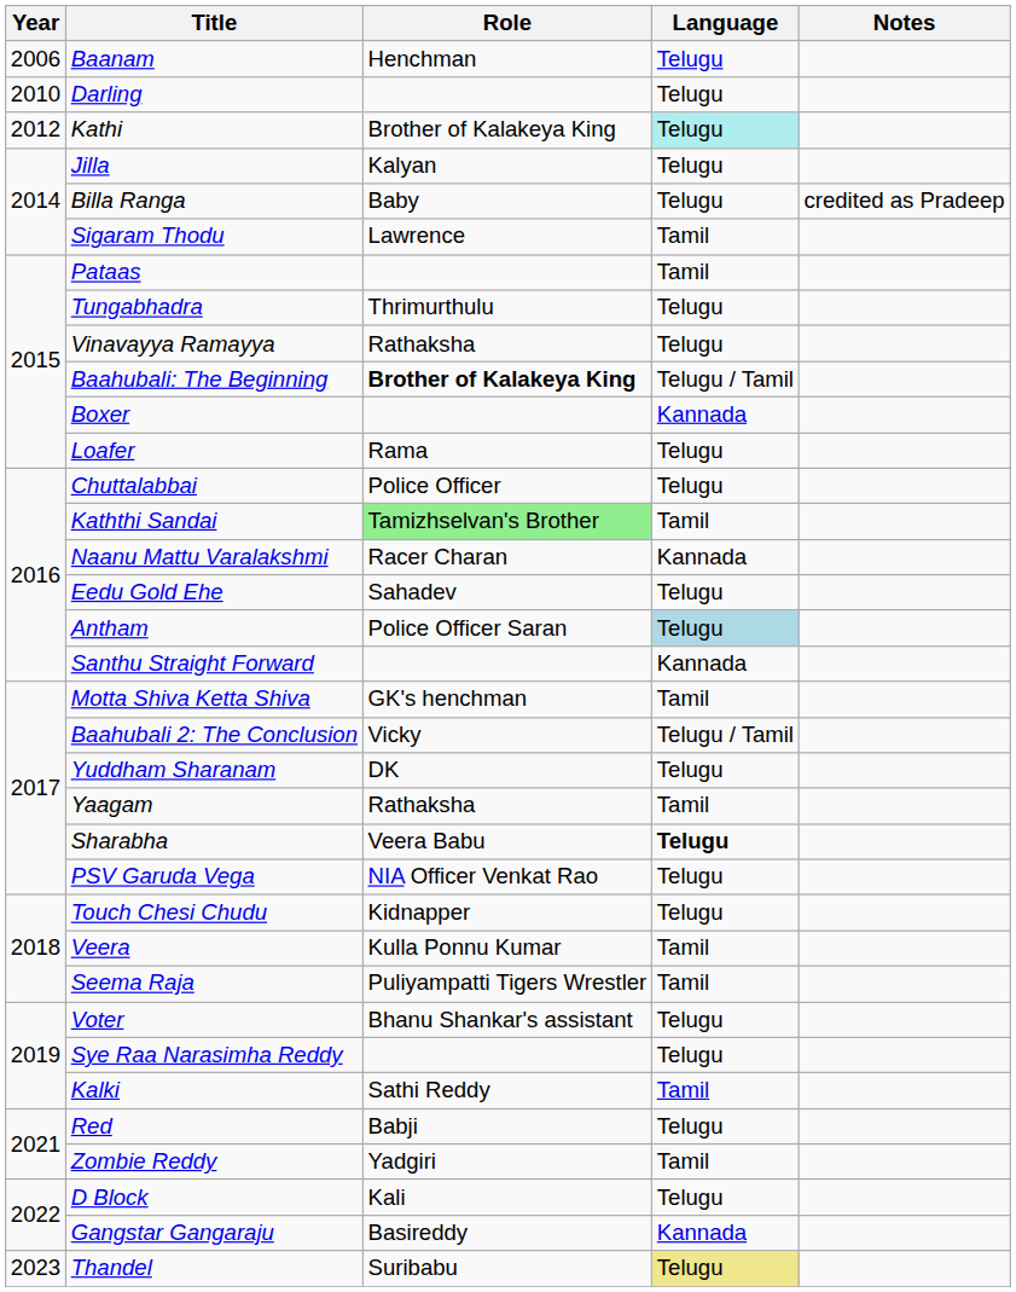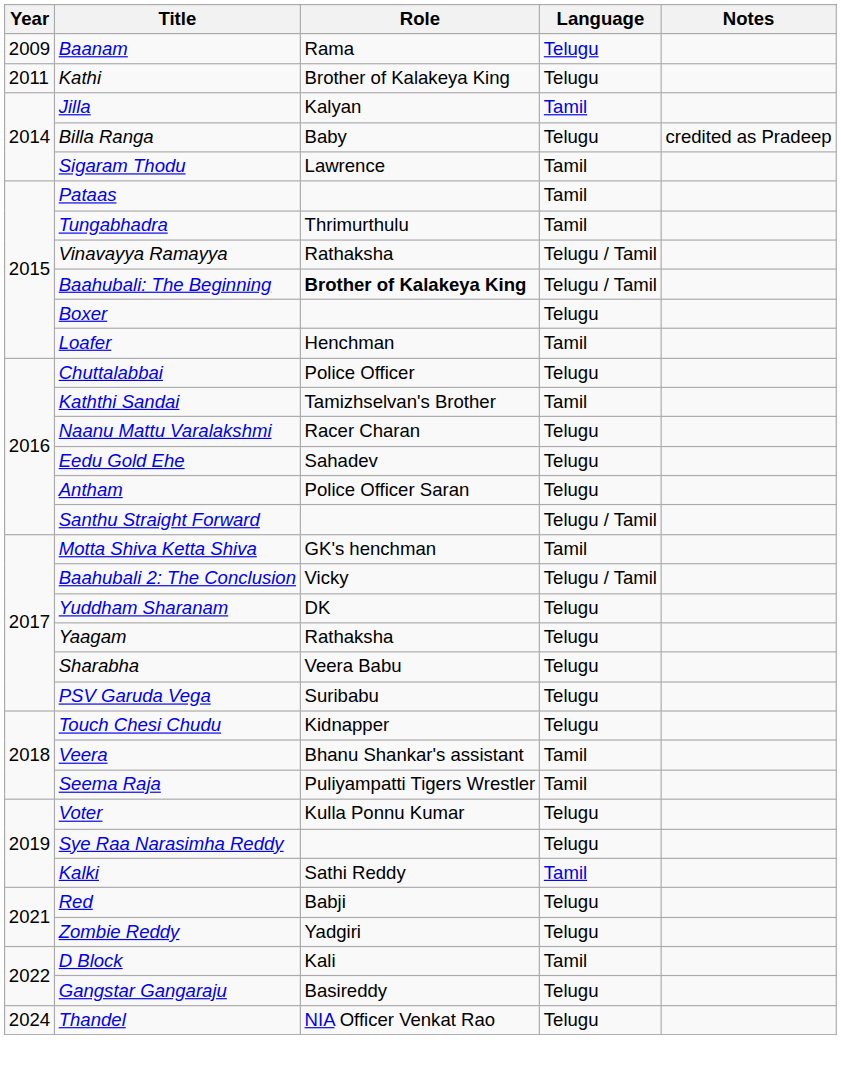 <table class="wikitable sortable">
 <tr>
 <th>Year</th>
 <th>Title</th>
 <th>Role</th>
 <th>Language</th>
 <th class="unsortable">Notes</th>
 </tr>
 <tr>
-<td>2006</td>
+<td>2009</td>
 <td><em><a href='#'>Baanam</a></em></td>
-<td>Henchman</td>
+<td>Rama</td>
 <td><a href='#'>Telugu</a></td>
 <td></td>
 </tr>
 <tr>
-<td>2010</td>
-<td><em><a href='#'>Darling</a></em></td>
-<td></td>
-<td>Telugu</td>
-<td></td>
-</tr>
-<tr>
-<td>2012</td>
+<td>2011</td>
 <td><em>Kathi</em></td>
 <td>Brother of Kalakeya King</td>
-<td style="background: paleturquoise;">Telugu</td>
+<td>Telugu</td>
 <td></td>
 </tr>
 <tr>
 <td rowspan="3">2014</td>
 <td><em><a href='#'>Jilla</a></em></td>
 <td>Kalyan</td>
-<td>Telugu</td>
+<td><a href='#'>Tamil</a></td>
 <td></td>
 </tr>
 <tr>
 <td><em>Billa Ranga</em></td>
 <td>Baby</td>
 <td>Telugu</td>
 <td>credited as Pradeep</td>
 </tr>
 <tr>
 <td><em><a href='#'>Sigaram Thodu</a></em></td>
 <td>Lawrence</td>
 <td>Tamil</td>
 <td></td>
 </tr>
 <tr>
 <td rowspan="6">2015</td>
 <td><em><a href='#'>Pataas</a></em></td>
 <td></td>
 <td>Tamil</td>
 <td></td>
 </tr>
 <tr>
 <td><em><a href='#'>Tungabhadra</a></em></td>
 <td>Thrimurthulu</td>
-<td>Telugu</td>
+<td>Tamil</td>
 <td></td>
 </tr>
 <tr>
 <td><em>Vinavayya Ramayya</em></td>
 <td>Rathaksha</td>
-<td>Telugu</td>
+<td>Telugu / Tamil</td>
 <td></td>
 </tr>
 <tr>
 <td><em><a href='#'>Baahubali: The Beginning</a></em></td>
 <td><strong>Brother of Kalakeya King</strong></td>
 <td>Telugu / Tamil</td>
 <td></td>
 </tr>
 <tr>
 <td><em><a href='#'>Boxer</a></em></td>
 <td></td>
-<td><a href='#'>Kannada</a></td>
+<td>Telugu</td>
 <td></td>
 </tr>
 <tr>
 <td><em><a href='#'>Loafer</a></em></td>
-<td>Rama</td>
-<td>Telugu</td>
+<td>Henchman</td>
+<td>Tamil</td>
 <td></td>
 </tr>
 <tr>
 <td rowspan="6">2016</td>
 <td><em><a href='#'>Chuttalabbai</a></em></td>
 <td>Police Officer</td>
 <td>Telugu</td>
 <td></td>
 </tr>
 <tr>
 <td><em><a href='#'>Kaththi Sandai</a></em></td>
-<td style="background: lightgreen;">Tamizhselvan's Brother</td>
+<td>Tamizhselvan's Brother</td>
 <td>Tamil</td>
 <td></td>
 </tr>
 <tr>
 <td><em><a href='#'>Naanu Mattu Varalakshmi</a></em></td>
 <td>Racer Charan</td>
-<td>Kannada</td>
+<td>Telugu</td>
 <td></td>
 </tr>
 <tr>
 <td><em><a href='#'>Eedu Gold Ehe</a></em></td>
 <td>Sahadev</td>
 <td>Telugu</td>
 <td></td>
 </tr>
 <tr>
 <td><em><a href='#'>Antham</a></em></td>
 <td>Police Officer Saran</td>
-<td style="background: lightblue;">Telugu</td>
+<td>Telugu</td>
 <td></td>
 </tr>
 <tr>
 <td><em><a href='#'>Santhu Straight Forward</a></em></td>
 <td></td>
-<td>Kannada</td>
+<td>Telugu / Tamil</td>
 <td></td>
 </tr>
 <tr>
 <td rowspan="6">2017</td>
 <td><em><a href='#'>Motta Shiva Ketta Shiva</a></em></td>
 <td>GK's henchman</td>
 <td>Tamil</td>
 <td></td>
 </tr>
 <tr>
 <td><em><a href='#'>Baahubali 2: The Conclusion</a></em></td>
 <td>Vicky</td>
 <td>Telugu / Tamil</td>
 <td></td>
 </tr>
 <tr>
 <td><em><a href='#'>Yuddham Sharanam</a></em></td>
 <td>DK</td>
 <td>Telugu</td>
 <td></td>
 </tr>
 <tr>
 <td><em>Yaagam</em></td>
 <td>Rathaksha</td>
-<td>Tamil</td>
+<td>Telugu</td>
 <td></td>
 </tr>
 <tr>
 <td><em>Sharabha</em></td>
 <td>Veera Babu</td>
-<td><strong>Telugu</strong></td>
+<td>Telugu</td>
 <td></td>
 </tr>
 <tr>
 <td><em><a href='#'>PSV Garuda Vega</a></em></td>
-<td><a href='#'>NIA</a> Officer Venkat Rao</td>
+<td>Suribabu</td>
 <td>Telugu</td>
 <td></td>
 </tr>
 <tr>
 <td rowspan="3">2018</td>
 <td><em><a href='#'>Touch Chesi Chudu</a></em></td>
 <td>Kidnapper</td>
 <td>Telugu</td>
 <td></td>
 </tr>
 <tr>
 <td><em><a href='#'>Veera</a></em></td>
-<td>Kulla Ponnu Kumar</td>
+<td>Bhanu Shankar's assistant</td>
 <td>Tamil</td>
 <td></td>
 </tr>
 <tr>
 <td><em><a href='#'>Seema Raja</a></em></td>
 <td>Puliyampatti Tigers Wrestler</td>
 <td>Tamil</td>
 <td></td>
 </tr>
 <tr>
 <td rowspan="3">2019</td>
 <td><em><a href='#'>Voter</a></em></td>
-<td>Bhanu Shankar's assistant</td>
+<td>Kulla Ponnu Kumar</td>
 <td>Telugu</td>
 <td></td>
 </tr>
 <tr>
 <td><em><a href='#'>Sye Raa Narasimha Reddy</a></em></td>
 <td></td>
 <td>Telugu</td>
 <td></td>
 </tr>
 <tr>
 <td><em><a href='#'>Kalki</a></em></td>
 <td>Sathi Reddy</td>
 <td><a href='#'>Tamil</a></td>
 <td></td>
 </tr>
 <tr>
 <td rowspan="2">2021</td>
 <td><em><a href='#'>Red</a></em></td>
 <td>Babji</td>
 <td>Telugu</td>
 <td></td>
 </tr>
 <tr>
 <td><em><a href='#'>Zombie Reddy</a></em></td>
 <td>Yadgiri</td>
-<td>Tamil</td>
+<td>Telugu</td>
 <td></td>
 </tr>
 <tr>
 <td rowspan="2">2022</td>
 <td><em><a href='#'>D Block</a></em></td>
 <td>Kali</td>
-<td>Telugu</td>
+<td>Tamil</td>
 <td></td>
 </tr>
 <tr>
 <td><em><a href='#'>Gangstar Gangaraju</a></em></td>
 <td>Basireddy</td>
-<td><a href='#'>Kannada</a></td>
+<td>Telugu</td>
 <td></td>
 </tr>
 <tr>
-<td>2023</td>
+<td>2024</td>
 <td><em><a href='#'>Thandel</a></em></td>
-<td>Suribabu</td>
-<td style="background: khaki;">Telugu</td>
+<td><a href='#'>NIA</a> Officer Venkat Rao</td>
+<td>Telugu</td>
 <td></td>
 </tr>
 </table>
